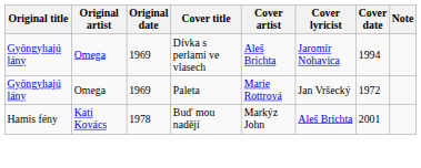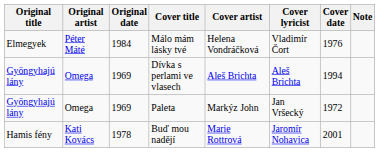 <table class="wikitable sortable">
 <tr>
 <th>Original title</th>
 <th>Original artist</th>
 <th nowrap=yes>Original<br> date</th>
 <th>Cover title</th>
 <th>Cover artist</th>
 <th>Cover lyricist</th>
 <th nowrap=yes>Cover<br> date</th>
 <th class=unsortable>Note</th>
 </tr>
 <tr>
+<td>Elmegyek</td>
+<td><a href='#'>Péter Máté</a></td>
+<td>1984</td>
+<td>Málo mám lásky tvé</td>
+<td>Helena Vondráčková</td>
+<td>Vladimír Čort</td>
+<td>1976</td>
+<td></td>
+</tr>
+<tr>
 <td><a href='#'>Gyöngyhajú lány</a></td>
 <td><a href='#'>Omega</a></td>
 <td>1969</td>
 <td>Dívka s perlami ve vlasech</td>
 <td><a href='#'>Aleš Brichta</a></td>
-<td><a href='#'>Jaromír Nohavica</a></td>
+<td><a href='#'>Aleš Brichta</a></td>
 <td>1994</td>
 <td></td>
 </tr>
 <tr>
 <td><a href='#'>Gyöngyhajú lány</a></td>
 <td>Omega</td>
 <td>1969</td>
 <td>Paleta</td>
-<td><a href='#'>Marie Rottrová</a></td>
+<td>Markýz John</td>
 <td>Jan Vršecký</td>
 <td>1972</td>
 <td></td>
 </tr>
 <tr>
 <td>Hamis fény</td>
 <td><a href='#'>Kati Kovács</a></td>
 <td>1978</td>
 <td>Buď mou nadějí</td>
-<td>Markýz John</td>
-<td><a href='#'>Aleš Brichta</a></td>
+<td><a href='#'>Marie Rottrová</a></td>
+<td><a href='#'>Jaromír Nohavica</a></td>
 <td>2001</td>
 <td></td>
 </tr>
 </table>
